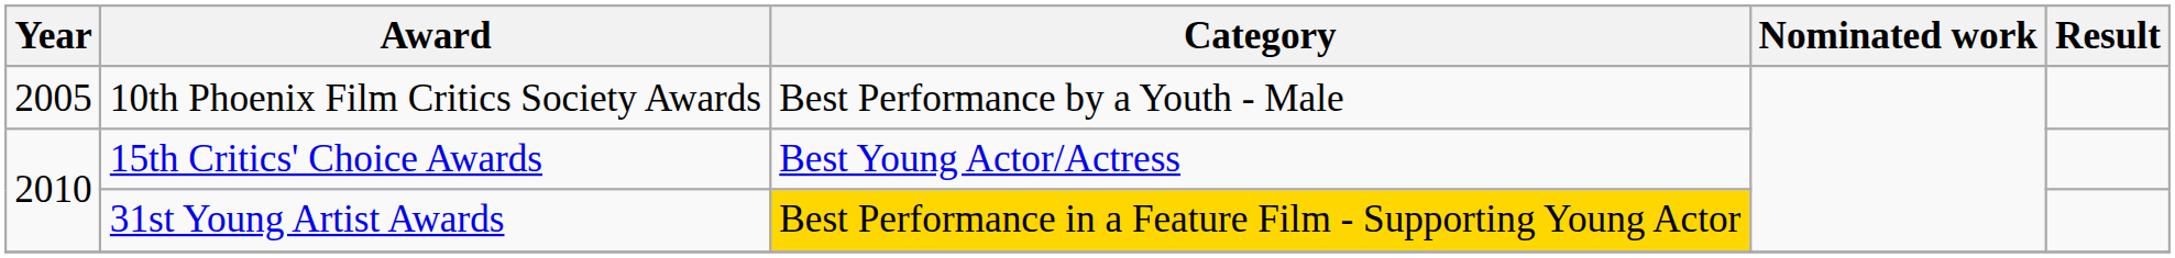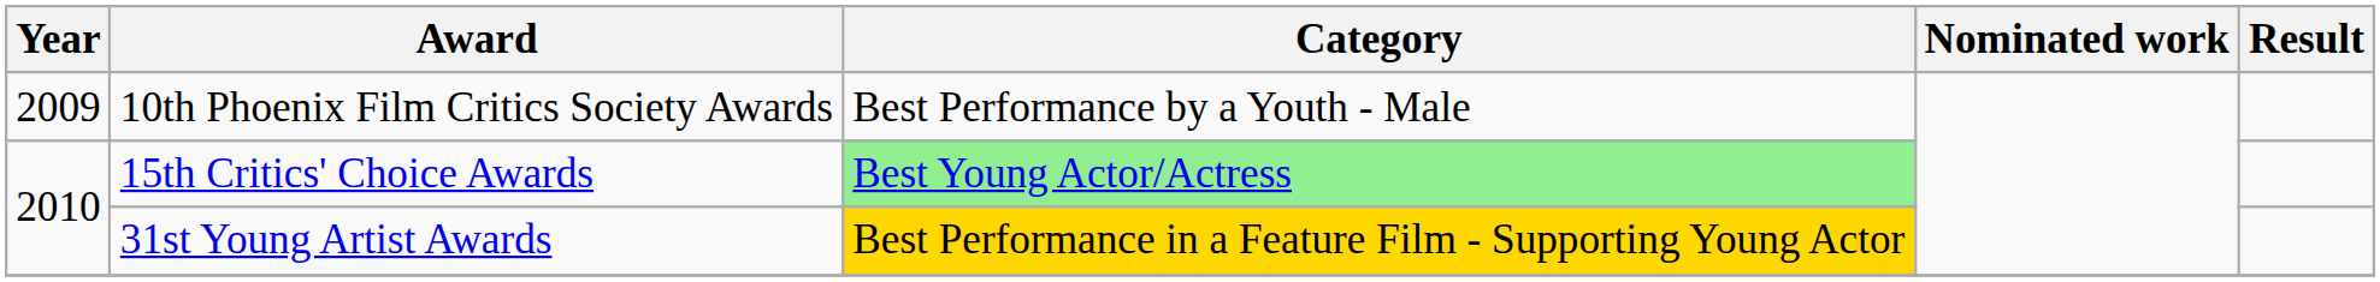 <table class="wikitable">
 <tr>
 <th>Year</th>
 <th>Award</th>
 <th>Category</th>
 <th>Nominated work</th>
 <th>Result</th>
 </tr>
 <tr>
-<td>2005</td>
+<td>2009</td>
 <td>10th Phoenix Film Critics Society Awards</td>
 <td>Best Performance by a Youth - Male</td>
 <td rowspan="3"></td>
 <td></td>
 </tr>
 <tr>
 <td rowspan="2">2010</td>
 <td><a href='#'>15th Critics' Choice Awards</a></td>
-<td><a href='#'>Best Young Actor/Actress</a></td>
+<td style="background: lightgreen;"><a href='#'>Best Young Actor/Actress</a></td>
 <td></td>
 </tr>
 <tr>
 <td><a href='#'>31st Young Artist Awards</a></td>
 <td style="background: gold;">Best Performance in a Feature Film - Supporting Young Actor</td>
 <td></td>
 </tr>
 <tr>
 </tr>
 </table>
